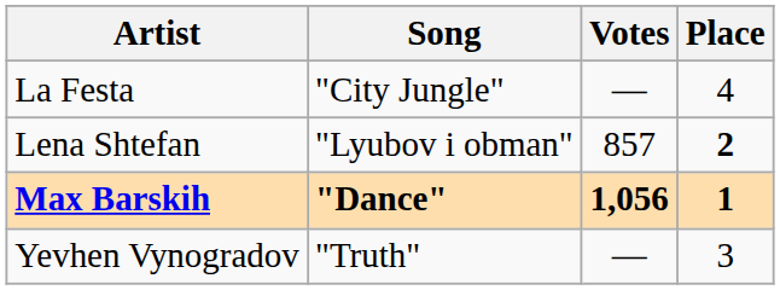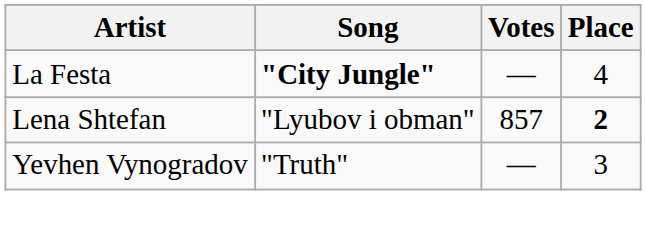 <table class="sortable wikitable" style="margin: 1em auto 1em auto; text-align:center">
 <tr>
 <th>Artist</th>
 <th>Song</th>
 <th>Votes</th>
 <th>Place</th>
 </tr>
 <tr>
 <td align="left">La Festa</td>
-<td align="left">"City Jungle"</td>
+<td align="left"><strong>"City Jungle"</strong></td>
 <td>—</td>
 <td>4</td>
 </tr>
 <tr>
 <td align="left">Lena Shtefan</td>
 <td align="left">"Lyubov i obman" </td>
 <td>857</td>
 <td><strong>2</strong></td>
 </tr>
-<tr style="font-weight:bold; background:#FFDEAD;">
-<td align="left"><a href='#'>Max Barskih</a></td>
-<td align="left">"Dance"</td>
-<td>1,056</td>
-<td>1</td>
-</tr>
 <tr>
 <td align="left">Yevhen Vynogradov</td>
 <td align="left">"Truth"</td>
 <td>—</td>
 <td>3</td>
 </tr>
 </table>
